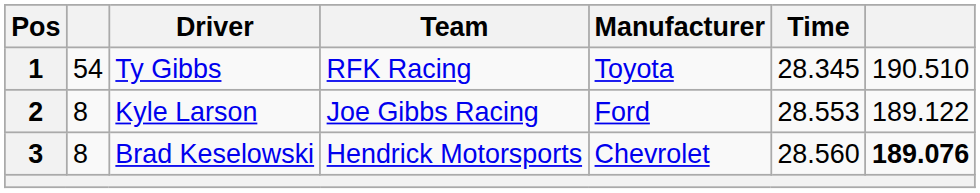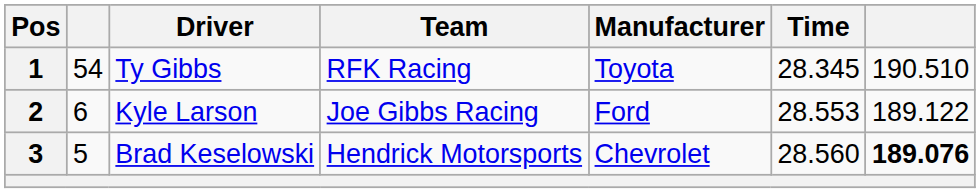 <table class="wikitable" style="font-size:95%">
 <tr>
 <th>Pos</th>
 <th></th>
 <th>Driver</th>
 <th>Team</th>
 <th>Manufacturer</th>
 <th>Time</th>
 <th></th>
 </tr>
 <tr>
 <th>1</th>
 <td>54</td>
 <td><a href='#'>Ty Gibbs</a></td>
 <td><a href='#'>RFK Racing</a></td>
 <td><a href='#'>Toyota</a></td>
 <td>28.345</td>
 <td>190.510</td>
 </tr>
 <tr>
 <th>2</th>
-<td>8</td>
+<td>6</td>
 <td><a href='#'>Kyle Larson</a></td>
 <td><a href='#'>Joe Gibbs Racing</a></td>
 <td><a href='#'>Ford</a></td>
 <td>28.553</td>
 <td>189.122</td>
 </tr>
 <tr>
 <th>3</th>
-<td>8</td>
+<td>5</td>
 <td><a href='#'>Brad Keselowski</a></td>
 <td><a href='#'>Hendrick Motorsports</a></td>
 <td><a href='#'>Chevrolet</a></td>
 <td>28.560</td>
 <td><strong>189.076</strong></td>
 </tr>
 <tr>
 <th colspan="7"></th>
 </tr>
 </table>
